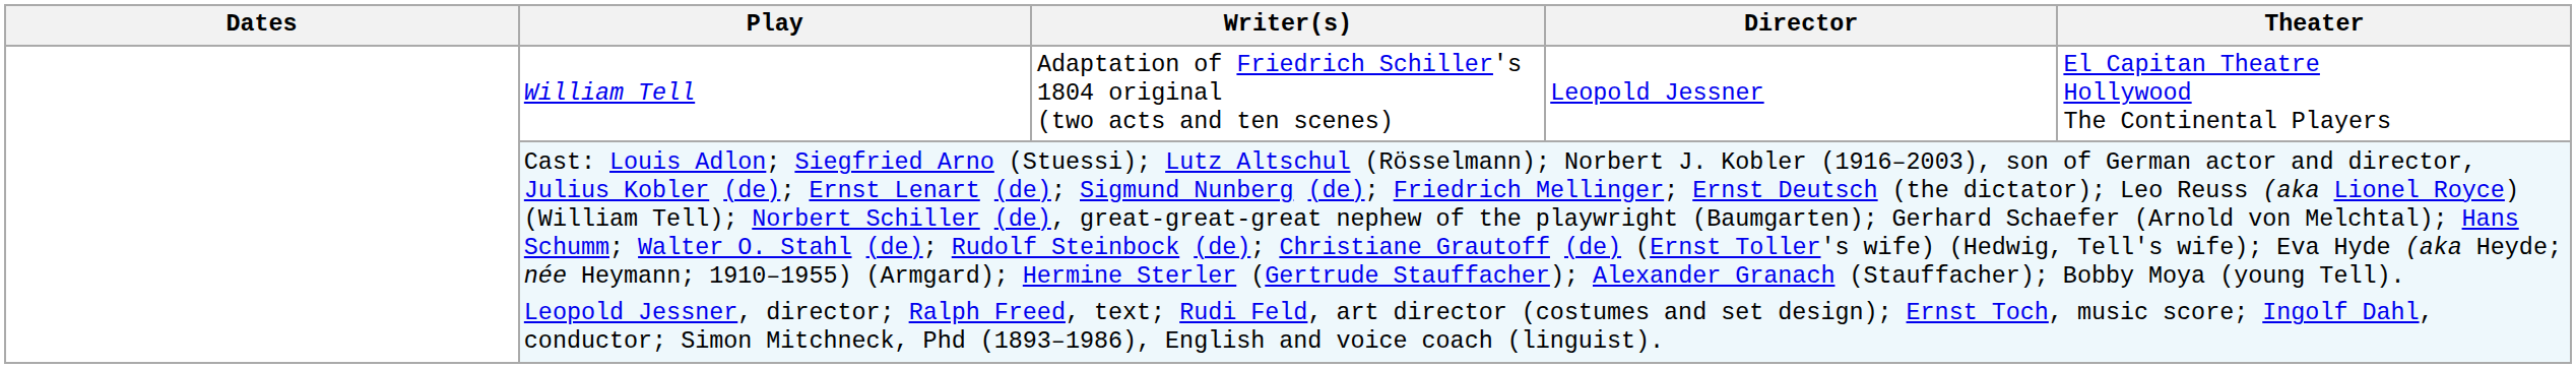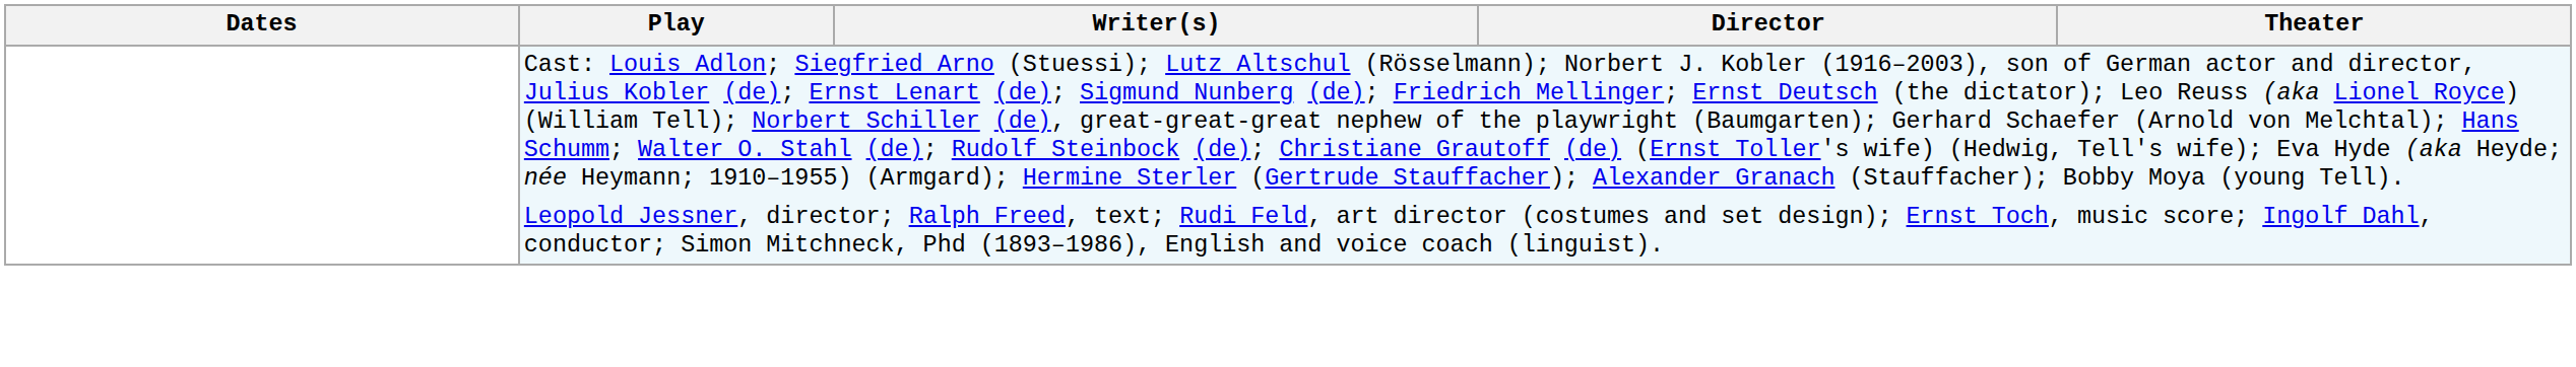 <table class="wikitable" style="color: black; background-color: #FFFFFF; font-size: 90%; width:100%">
 <tr>
 <th>Dates</th>
 <th>Play</th>
 <th>Writer(s)</th>
 <th>Director</th>
 <th>Theater</th>
-</tr>
-<tr>
-<td width="20%;" style="border-style: solid; border-width: 1px 1px 0px 1px"></td>
-<td width="20%"><em><a href='#'>William Tell</a></em></td>
-<td width="20%">Adaptation of <a href='#'>Friedrich Schiller</a>'s 1804 original<br>(two acts and ten scenes)</td>
-<td width="20%"><a href='#'>Leopold Jessner</a></td>
-<td width="20%"><a href='#'>El Capitan Theatre</a><br><a href='#'>Hollywood</a><br>The Continental Players</td>
 </tr>
 <tr valign="bottom;" style="text-align:left">
 <td width="20%;" style="border-style: solid; border-width: 0px 1px 0px 1px;"></td>
 <td colspan=4 style="background:#EEF8FC; border-style: solid; border-width: 0px 1px 0px 1px;">Cast: <a href='#'>Louis Adlon</a>; <a href='#'>Siegfried Arno</a> (Stuessi); <a href='#'>Lutz Altschul</a> (Rösselmann); Norbert J. Kobler (1916–2003), son of German actor and director, <a href='#'>Julius Kobler</a> <a href='#'>(de)</a>; <a href='#'>Ernst Lenart</a> <a href='#'>(de)</a>; <a href='#'>Sigmund Nunberg</a> <a href='#'>(de)</a>; <a href='#'>Friedrich Mellinger</a>; <a href='#'>Ernst Deutsch</a> (the dictator); Leo Reuss <em>(aka</em> <a href='#'>Lionel Royce</a>) (William Tell); <a href='#'>Norbert Schiller</a> <a href='#'>(de)</a>, great-great-great nephew of the playwright (Baumgarten); Gerhard Schaefer (Arnold von Melchtal); <a href='#'>Hans Schumm</a>; <a href='#'>Walter O. Stahl</a> <a href='#'>(de)</a>; <a href='#'>Rudolf Steinbock</a> <a href='#'>(de)</a>; <a href='#'>Christiane Grautoff</a> <a href='#'>(de)</a> (<a href='#'>Ernst Toller</a>'s wife) (Hedwig, Tell's wife); Eva Hyde <em>(aka</em> Heyde; <em>née</em> Heymann; 1910–1955) (Armgard); <a href='#'>Hermine Sterler</a> (<a href='#'>Gertrude Stauffacher</a>); <a href='#'>Alexander Granach</a> (Stauffacher); Bobby Moya (young Tell).</td>
 </tr>
 <tr valign="bottom;" style="text-align:left">
 <td width="20%;" style="border-style: solid; border-width: 0px 1px 0px 1px;"></td>
 <td colspan=4 style="background:#EEF8FC; border-style: solid; border-width: 0px 1px 0px 1px;"><a href='#'>Leopold Jessner</a>, director; <a href='#'>Ralph Freed</a>, text; <a href='#'>Rudi Feld</a>, art director (costumes and set design); <a href='#'>Ernst Toch</a>, music score; <a href='#'>Ingolf Dahl</a>, conductor; Simon Mitchneck, Phd (1893–1986), English and voice coach (linguist).</td>
 </tr>
 </table>
